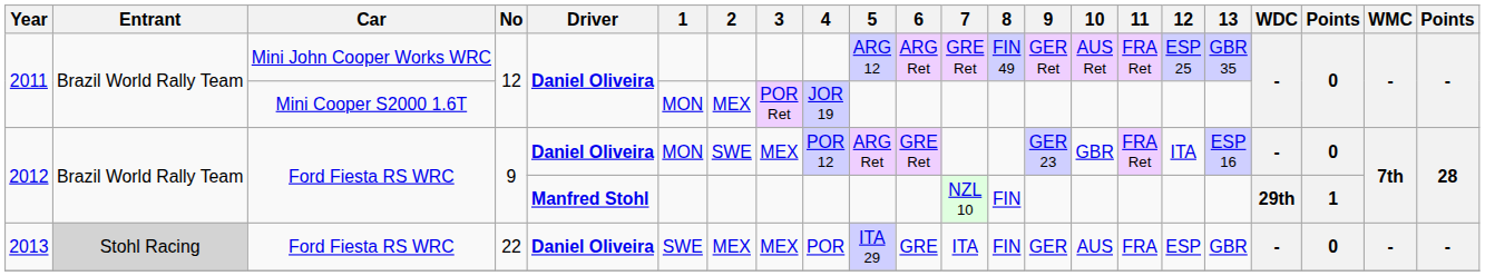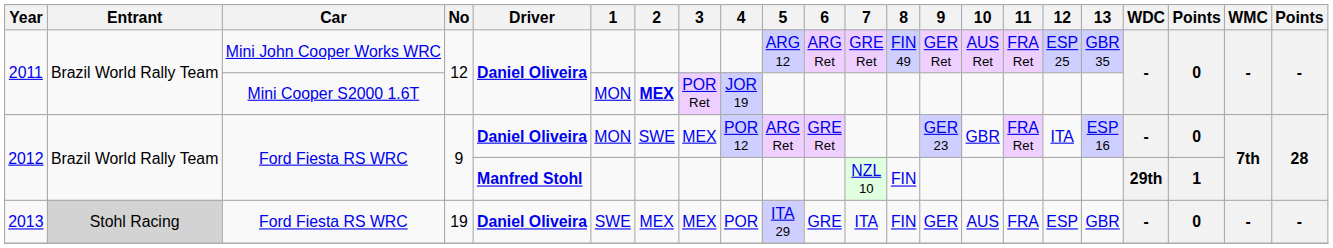 <table class="wikitable" style="text-align:center; font-size:90%">
 <tr>
 <th>Year</th>
 <th>Entrant</th>
 <th>Car</th>
 <th>No</th>
 <th>Driver</th>
 <th>1</th>
 <th>2</th>
 <th>3</th>
 <th>4</th>
 <th>5</th>
 <th>6</th>
 <th>7</th>
 <th>8</th>
 <th>9</th>
 <th>10</th>
 <th>11</th>
 <th>12</th>
 <th>13</th>
 <th>WDC</th>
 <th>Points</th>
 <th>WMC</th>
 <th>Points</th>
 </tr>
 <tr>
 <td rowspan="2"><a href='#'>2011</a></td>
 <td rowspan="2">Brazil World Rally Team</td>
 <td rowspan="1"><a href='#'>Mini John Cooper Works WRC</a></td>
 <td rowspan="2">12</td>
 <td rowspan="2" align="left"> <strong><a href='#'>Daniel Oliveira</a></strong></td>
 <td></td>
 <td></td>
 <td></td>
 <td></td>
 <td style="background:#CFCFFF;"><a href='#'>ARG</a><br><small>12</small></td>
 <td style="background:#EFCFFF;"><a href='#'>ARG</a><br><small>Ret</small></td>
 <td style="background:#EFCFFF;"><a href='#'>GRE</a><br><small>Ret</small></td>
 <td style="background:#CFCFFF;"><a href='#'>FIN</a><br><small>49</small></td>
 <td style="background:#EFCFFF;"><a href='#'>GER</a><br><small>Ret</small></td>
 <td style="background:#EFCFFF;"><a href='#'>AUS</a><br><small>Ret</small></td>
 <td style="background:#EFCFFF;"><a href='#'>FRA</a><br><small>Ret</small></td>
 <td style="background:#CFCFFF;"><a href='#'>ESP</a><br><small>25</small></td>
 <td style="background:#CFCFFF;"><a href='#'>GBR</a><br><small>35</small></td>
 <th rowspan="2">-</th>
 <th rowspan="2">0</th>
 <th rowspan="2">-</th>
 <th rowspan="2">-</th>
 </tr>
 <tr>
 <td rowspan="1"><a href='#'>Mini Cooper S2000 1.6T</a></td>
 <td><a href='#'>MON</a></td>
-<td><a href='#'>MEX</a></td>
+<td><strong><a href='#'>MEX</a></strong></td>
 <td style="background:#EFCFFF;"><a href='#'>POR</a><br><small>Ret</small></td>
 <td style="background:#CFCFFF;"><a href='#'>JOR</a><br><small>19</small></td>
 <td></td>
 <td></td>
 <td></td>
 <td></td>
 <td></td>
 <td></td>
 <td></td>
 <td></td>
 <td></td>
 </tr>
 <tr>
 <td rowspan="2"><a href='#'>2012</a></td>
 <td rowspan="2">Brazil World Rally Team</td>
 <td rowspan="2"><a href='#'>Ford Fiesta RS WRC</a></td>
 <td rowspan="2">9</td>
 <td rowspan="1" align="left"> <strong><a href='#'>Daniel Oliveira</a></strong></td>
 <td><a href='#'>MON</a></td>
 <td><a href='#'>SWE</a></td>
 <td><a href='#'>MEX</a></td>
 <td style="background:#CFCFFF;"><a href='#'>POR</a><br><small>12</small></td>
 <td style="background:#EFCFFF;"><a href='#'>ARG</a><br><small>Ret</small></td>
 <td style="background:#EFCFFF;"><a href='#'>GRE</a><br><small>Ret</small></td>
 <td></td>
 <td></td>
 <td style="background:#CFCFFF;"><a href='#'>GER</a><br><small>23</small></td>
 <td><a href='#'>GBR</a></td>
 <td style="background:#EFCFFF;"><a href='#'>FRA</a><br><small>Ret</small></td>
 <td><a href='#'>ITA</a></td>
 <td style="background:#CFCFFF;"><a href='#'>ESP</a><br><small>16</small></td>
 <th>-</th>
 <th>0</th>
 <th rowspan="2">7th</th>
 <th rowspan="2">28</th>
 </tr>
 <tr>
 <td rowspan="1" align="left"> <strong><a href='#'>Manfred Stohl</a></strong></td>
 <td></td>
 <td></td>
 <td></td>
 <td></td>
 <td></td>
 <td></td>
 <td style="background:#DFFFDF;"><a href='#'>NZL</a><br><small>10</small></td>
 <td><a href='#'>FIN</a></td>
 <td></td>
 <td></td>
 <td></td>
 <td></td>
 <td></td>
 <th>29th</th>
 <th>1</th>
 </tr>
 <tr>
 <td rowspan="1"><a href='#'>2013</a></td>
 <td rowspan="1" style="background: lightgrey;">Stohl Racing</td>
 <td rowspan="1"><a href='#'>Ford Fiesta RS WRC</a></td>
-<td rowspan="1">22</td>
+<td rowspan="1">19</td>
 <td rowspan="1" align="left"> <strong><a href='#'>Daniel Oliveira</a></strong></td>
 <td><a href='#'>SWE</a></td>
 <td><a href='#'>MEX</a></td>
 <td><a href='#'>MEX</a></td>
 <td><a href='#'>POR</a></td>
 <td style="background:#CFCFFF;"><a href='#'>ITA</a><br><small>29</small></td>
 <td><a href='#'>GRE</a></td>
 <td><a href='#'>ITA</a></td>
 <td><a href='#'>FIN</a></td>
 <td><a href='#'>GER</a></td>
 <td><a href='#'>AUS</a></td>
 <td><a href='#'>FRA</a></td>
 <td><a href='#'>ESP</a></td>
 <td><a href='#'>GBR</a></td>
 <th>-</th>
 <th>0</th>
 <th>-</th>
 <th>-</th>
 </tr>
 <tr>
 </tr>
 </table>
